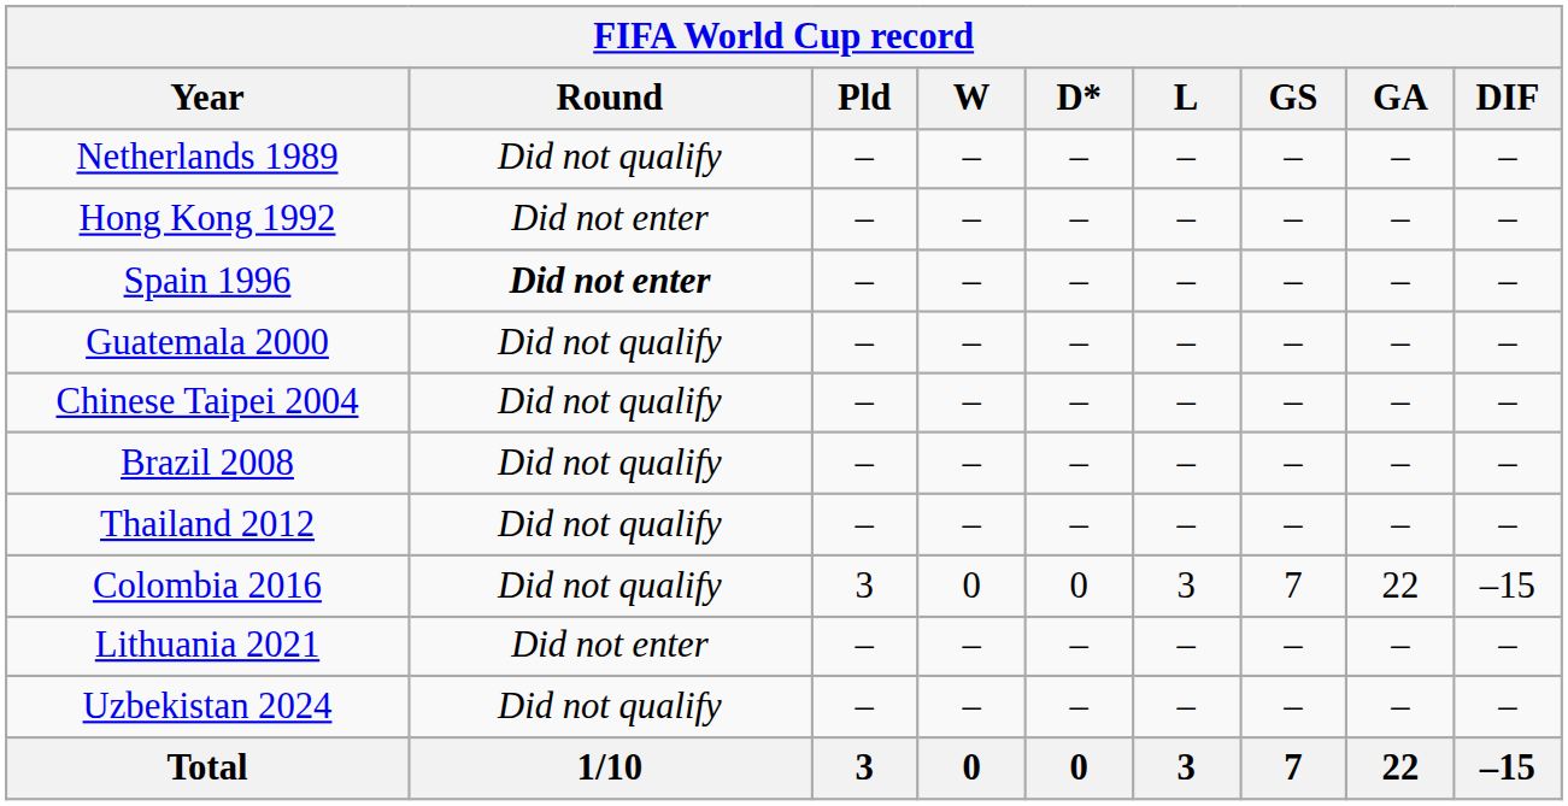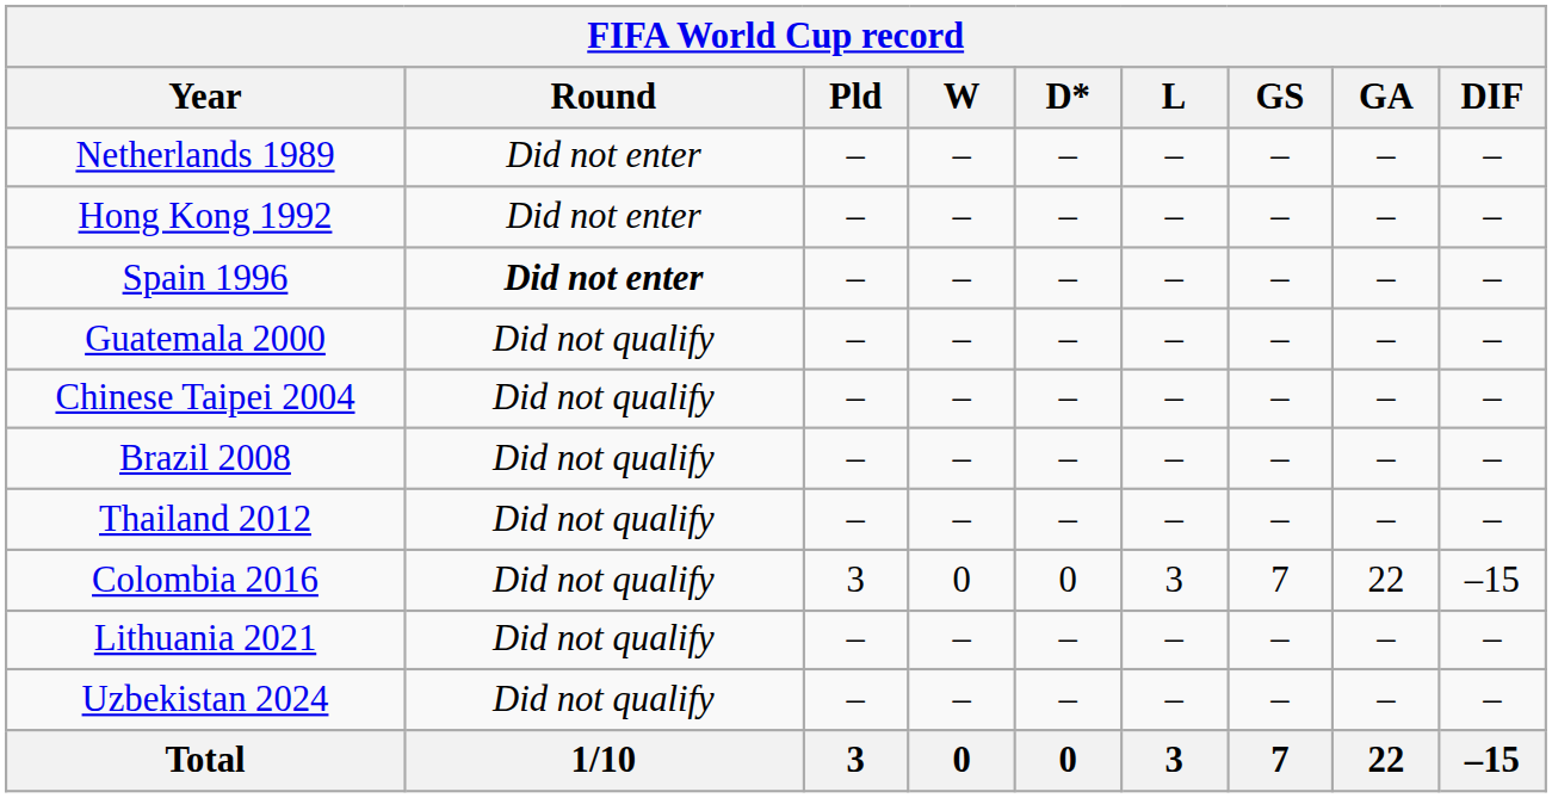 <table class="wikitable" style="text-align: center;font-size:90%;">
 <tr>
 <th colspan=9><a href='#'>FIFA World Cup record</a></th>
 </tr>
 <tr>
 <th width=150>Year</th>
 <th width=150>Round</th>
 <th width=35>Pld</th>
 <th width=35>W</th>
 <th width=35>D*</th>
 <th width=35>L</th>
 <th width=35>GS</th>
 <th width=35>GA</th>
 <th width=35>DIF</th>
 </tr>
 <tr>
 <td><a href='#'>Netherlands 1989</a></td>
-<td><em>Did not qualify</em></td>
+<td><em>Did not enter</em></td>
 <td>–</td>
 <td>–</td>
 <td>–</td>
 <td>–</td>
 <td>–</td>
 <td>–</td>
 <td>–</td>
 </tr>
 <tr>
 <td><a href='#'>Hong Kong 1992</a></td>
 <td><em>Did not enter</em></td>
 <td>–</td>
 <td>–</td>
 <td>–</td>
 <td>–</td>
 <td>–</td>
 <td>–</td>
 <td>–</td>
 </tr>
 <tr>
 <td><a href='#'>Spain 1996</a></td>
 <td><strong><em>Did not enter</em></strong></td>
 <td>–</td>
 <td>–</td>
 <td>–</td>
 <td>–</td>
 <td>–</td>
 <td>–</td>
 <td>–</td>
 </tr>
 <tr>
 <td><a href='#'>Guatemala 2000</a></td>
 <td><em>Did not qualify</em></td>
 <td>–</td>
 <td>–</td>
 <td>–</td>
 <td>–</td>
 <td>–</td>
 <td>–</td>
 <td>–</td>
 </tr>
 <tr>
 <td><a href='#'>Chinese Taipei 2004</a></td>
 <td><em>Did not qualify</em></td>
 <td>–</td>
 <td>–</td>
 <td>–</td>
 <td>–</td>
 <td>–</td>
 <td>–</td>
 <td>–</td>
 </tr>
 <tr>
 <td><a href='#'>Brazil 2008</a></td>
 <td><em>Did not qualify</em></td>
 <td>–</td>
 <td>–</td>
 <td>–</td>
 <td>–</td>
 <td>–</td>
 <td>–</td>
 <td>–</td>
 </tr>
 <tr>
 <td><a href='#'>Thailand 2012</a></td>
 <td><em>Did not qualify</em></td>
 <td>–</td>
 <td>–</td>
 <td>–</td>
 <td>–</td>
 <td>–</td>
 <td>–</td>
 <td>–</td>
 </tr>
 <tr>
 <td><a href='#'>Colombia 2016</a></td>
 <td><em>Did not qualify</em></td>
 <td>3</td>
 <td>0</td>
 <td>0</td>
 <td>3</td>
 <td>7</td>
 <td>22</td>
 <td>–15</td>
 </tr>
 <tr>
 <td><a href='#'>Lithuania 2021</a></td>
-<td><em>Did not enter</em></td>
+<td><em>Did not qualify</em></td>
 <td>–</td>
 <td>–</td>
 <td>–</td>
 <td>–</td>
 <td>–</td>
 <td>–</td>
 <td>–</td>
 </tr>
 <tr>
 <td><a href='#'>Uzbekistan 2024</a></td>
 <td><em>Did not qualify</em></td>
 <td>–</td>
 <td>–</td>
 <td>–</td>
 <td>–</td>
 <td>–</td>
 <td>–</td>
 <td>–</td>
 </tr>
 <tr>
 <th><strong>Total</strong></th>
 <th>1/10</th>
 <th>3</th>
 <th>0</th>
 <th>0</th>
 <th>3</th>
 <th>7</th>
 <th>22</th>
 <th>–15</th>
 </tr>
 </table>
